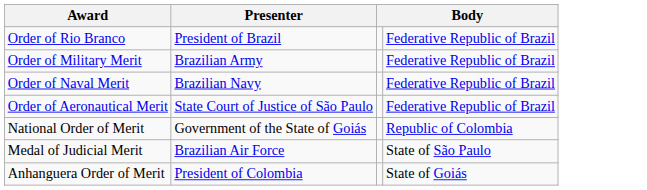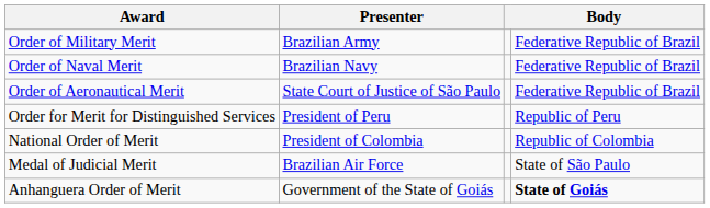 <table class="wikitable sortable">
 <tr>
 <th>Award</th>
 <th>Presenter</th>
 <th colspan="2">Body</th>
-</tr>
-<tr>
-<td><a href='#'>Order of Rio Branco</a></td>
-<td><a href='#'>President of Brazil</a></td>
-<td></td>
-<td><a href='#'>Federative Republic of Brazil</a></td>
 </tr>
 <tr>
 <td><a href='#'>Order of Military Merit</a></td>
 <td><a href='#'>Brazilian Army</a></td>
 <td></td>
 <td><a href='#'>Federative Republic of Brazil</a></td>
 </tr>
 <tr>
 <td><a href='#'>Order of Naval Merit</a></td>
 <td><a href='#'>Brazilian Navy</a></td>
 <td></td>
 <td><a href='#'>Federative Republic of Brazil</a></td>
 </tr>
 <tr>
 <td><a href='#'>Order of Aeronautical Merit</a></td>
 <td><a href='#'>State Court of Justice of São Paulo</a></td>
 <td></td>
 <td><a href='#'>Federative Republic of Brazil</a></td>
 </tr>
 <tr>
+<td>Order for Merit for Distinguished Services</td>
+<td><a href='#'>President of Peru</a></td>
+<td></td>
+<td><a href='#'>Republic of Peru</a></td>
+</tr>
+<tr>
 <td>National Order of Merit</td>
-<td>Government of the State of <a href='#'>Goiás</a></td>
+<td><a href='#'>President of Colombia</a></td>
 <td></td>
 <td><a href='#'>Republic of Colombia</a></td>
 </tr>
 <tr>
 <td>Medal of Judicial Merit</td>
 <td><a href='#'>Brazilian Air Force</a></td>
 <td></td>
 <td>State of <a href='#'>São Paulo</a></td>
 </tr>
 <tr>
 <td>Anhanguera Order of Merit</td>
-<td><a href='#'>President of Colombia</a></td>
+<td>Government of the State of <a href='#'>Goiás</a></td>
 <td></td>
-<td>State of <a href='#'>Goiás</a></td>
+<td><strong>State of <a href='#'>Goiás</a></strong></td>
 </tr>
 </table>
